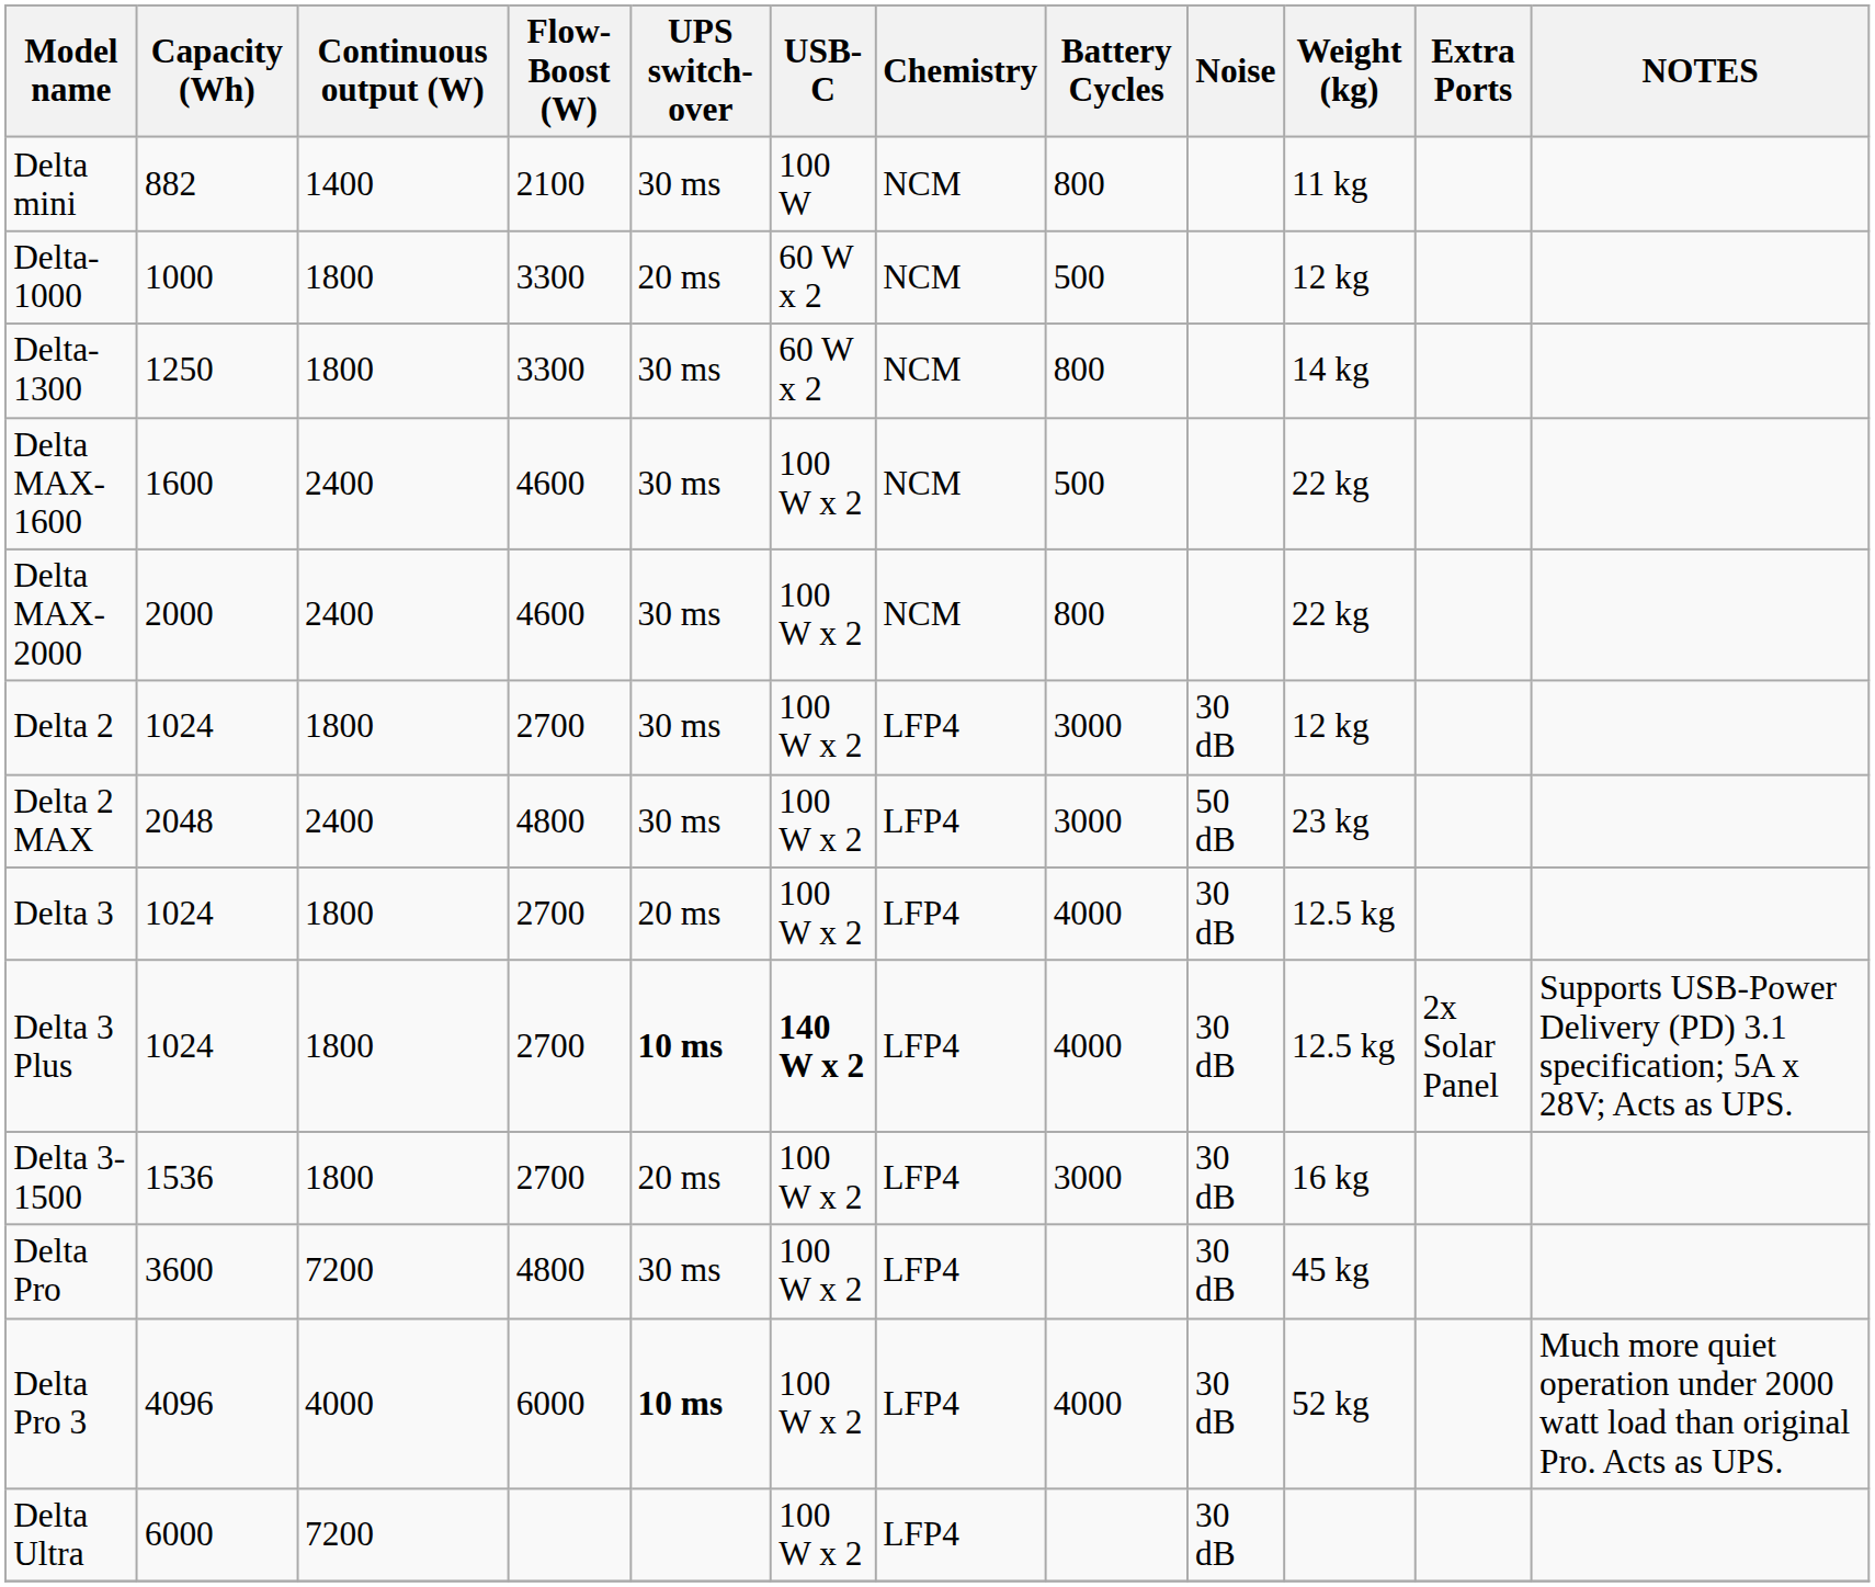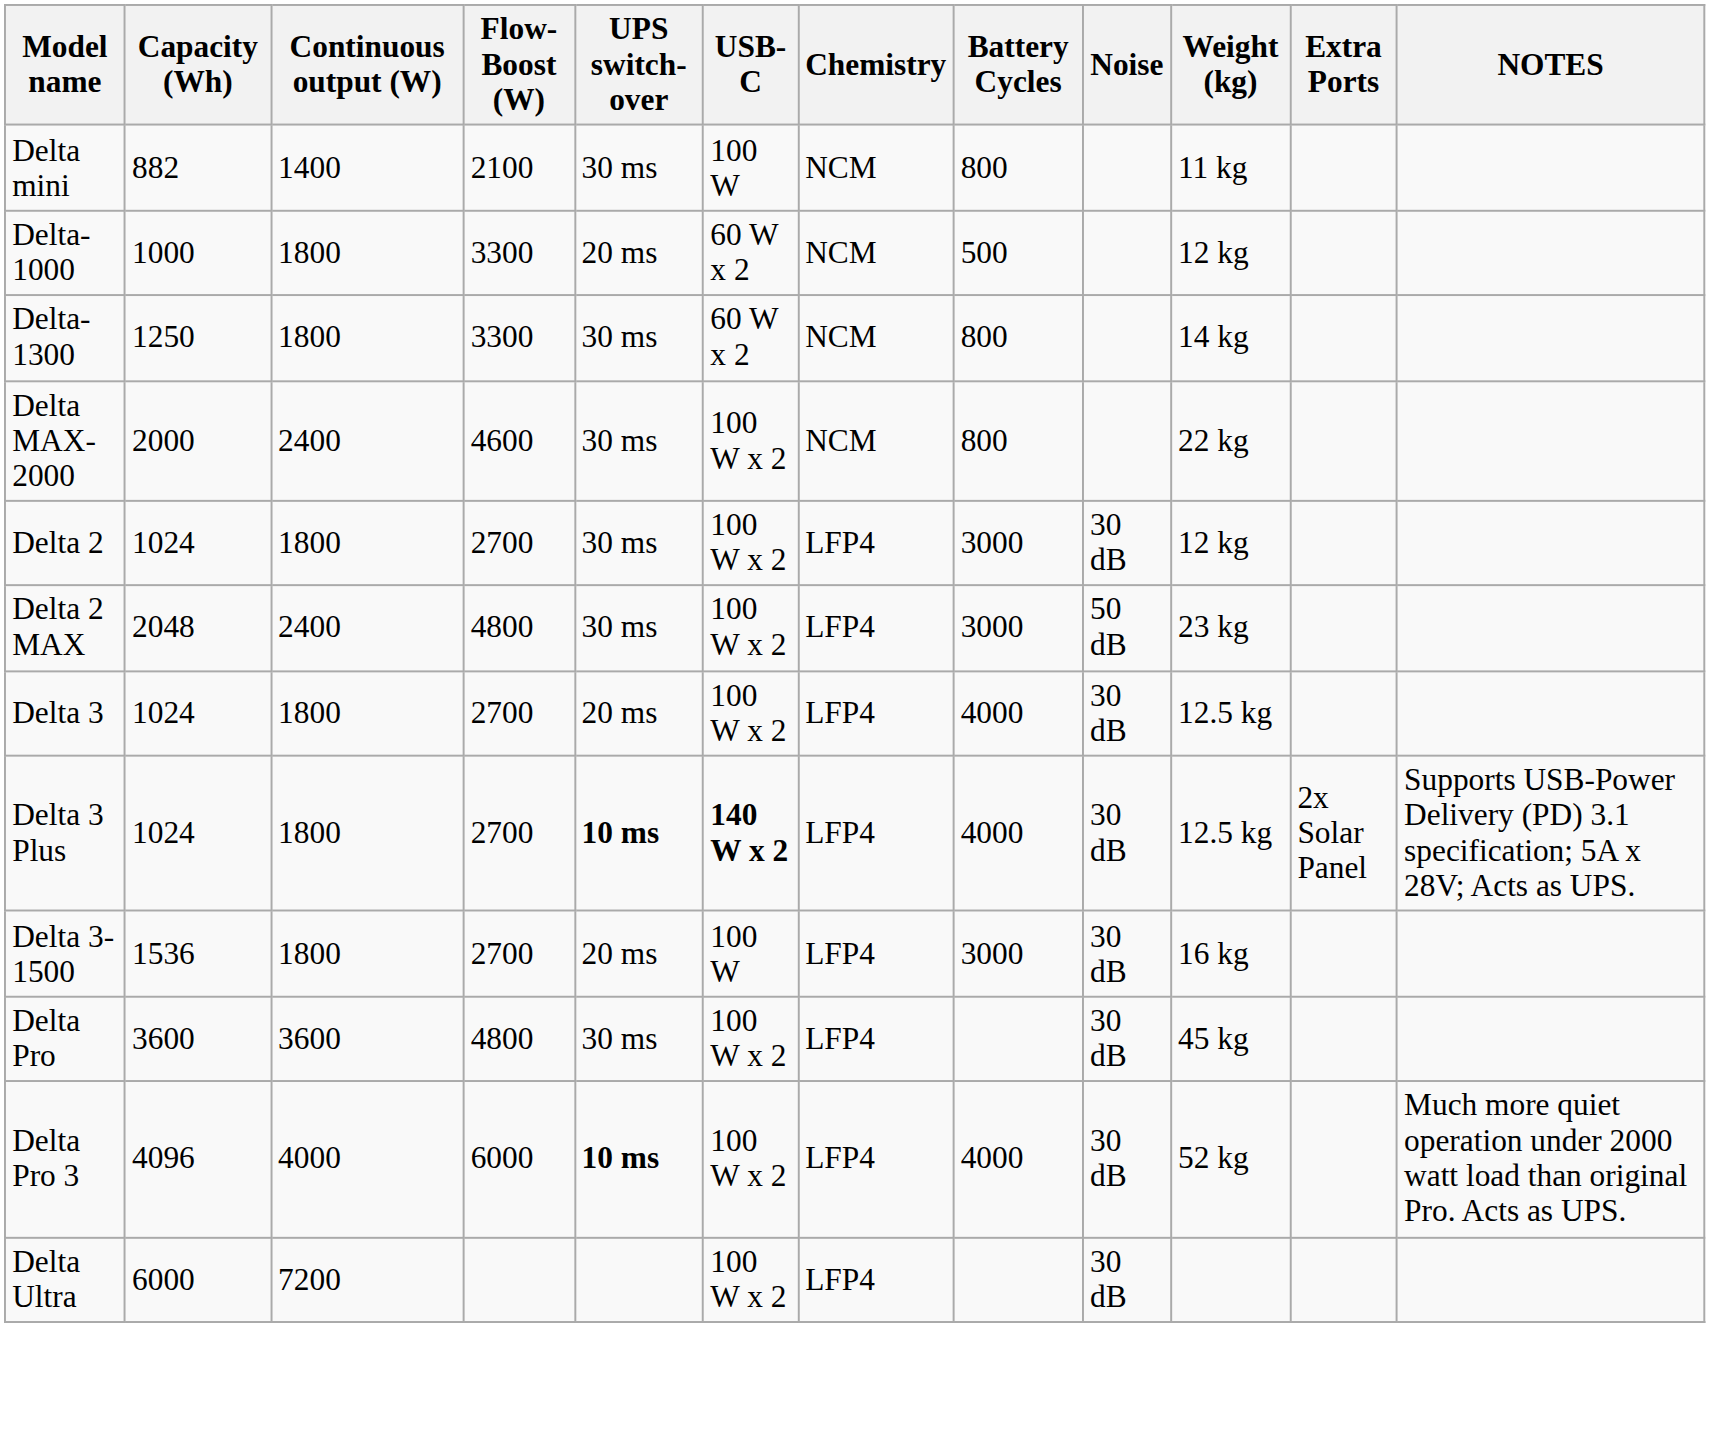 <table class="wikitable sortable">
 <tr>
 <th>Model name</th>
 <th>Capacity (Wh)</th>
 <th>Continuous output (W)</th>
 <th>Flow-Boost (W)</th>
 <th>UPS switch-over</th>
 <th>USB-C</th>
 <th>Chemistry</th>
 <th>Battery Cycles</th>
 <th>Noise</th>
 <th>Weight (kg)</th>
 <th>Extra Ports</th>
 <th>NOTES</th>
 </tr>
 <tr>
 <td>Delta mini</td>
 <td>882</td>
 <td>1400</td>
 <td>2100</td>
 <td>30 ms</td>
 <td>100 W</td>
 <td>NCM</td>
 <td>800</td>
 <td></td>
 <td>11 kg</td>
 <td></td>
 <td></td>
 </tr>
 <tr>
 <td>Delta-1000</td>
 <td>1000</td>
 <td>1800</td>
 <td>3300</td>
 <td>20 ms</td>
 <td>60 W x 2</td>
 <td>NCM</td>
 <td>500</td>
 <td></td>
 <td>12 kg</td>
 <td></td>
 <td></td>
 </tr>
 <tr>
 <td>Delta-1300</td>
 <td>1250</td>
 <td>1800</td>
 <td>3300</td>
 <td>30 ms</td>
 <td>60 W x 2</td>
 <td>NCM</td>
 <td>800</td>
 <td></td>
 <td>14 kg</td>
-<td></td>
-<td></td>
-</tr>
-<tr>
-<td>Delta MAX-1600</td>
-<td>1600</td>
-<td>2400</td>
-<td>4600</td>
-<td>30 ms</td>
-<td>100 W x 2</td>
-<td>NCM</td>
-<td>500</td>
-<td></td>
-<td>22 kg</td>
 <td></td>
 <td></td>
 </tr>
 <tr>
 <td>Delta MAX-2000</td>
 <td>2000</td>
 <td>2400</td>
 <td>4600</td>
 <td>30 ms</td>
 <td>100 W x 2</td>
 <td>NCM</td>
 <td>800</td>
 <td></td>
 <td>22 kg</td>
 <td></td>
 <td></td>
 </tr>
 <tr>
 <td>Delta 2</td>
 <td>1024</td>
 <td>1800</td>
 <td>2700</td>
 <td>30 ms</td>
 <td>100 W x 2</td>
 <td>LFP4</td>
 <td>3000</td>
 <td>30 dB</td>
 <td>12 kg</td>
 <td></td>
 <td></td>
 </tr>
 <tr>
 <td>Delta 2 MAX</td>
 <td>2048</td>
 <td>2400</td>
 <td>4800</td>
 <td>30 ms</td>
 <td>100 W x 2</td>
 <td>LFP4</td>
 <td>3000</td>
 <td>50 dB</td>
 <td>23 kg</td>
 <td></td>
 <td></td>
 </tr>
 <tr>
 <td>Delta 3</td>
 <td>1024</td>
 <td>1800</td>
 <td>2700</td>
 <td>20 ms</td>
 <td>100 W x 2</td>
 <td>LFP4</td>
 <td>4000</td>
 <td>30 dB</td>
 <td>12.5 kg</td>
 <td></td>
 <td></td>
 </tr>
 <tr>
 <td>Delta 3 Plus</td>
 <td>1024</td>
 <td>1800</td>
 <td>2700</td>
 <td><strong>10 ms</strong></td>
 <td><strong>140 W x 2</strong></td>
 <td>LFP4</td>
 <td>4000</td>
 <td>30 dB</td>
 <td>12.5 kg</td>
 <td>2x Solar Panel</td>
 <td>Supports USB-Power Delivery (PD) 3.1 specification; 5A x 28V; Acts as UPS.</td>
 </tr>
 <tr>
 <td>Delta 3-1500</td>
 <td>1536</td>
 <td>1800</td>
 <td>2700</td>
 <td>20 ms</td>
-<td>100 W x 2</td>
+<td>100 W</td>
 <td>LFP4</td>
 <td>3000</td>
 <td>30 dB</td>
 <td>16 kg</td>
 <td></td>
 <td></td>
 </tr>
 <tr>
 <td>Delta Pro</td>
 <td>3600</td>
-<td>7200</td>
+<td>3600</td>
 <td>4800</td>
 <td>30 ms</td>
 <td>100 W x 2</td>
 <td>LFP4</td>
 <td></td>
 <td>30 dB</td>
 <td>45 kg</td>
 <td></td>
 <td></td>
 </tr>
 <tr>
 <td>Delta Pro 3</td>
 <td>4096</td>
 <td>4000</td>
 <td>6000</td>
 <td><strong>10 ms</strong></td>
 <td>100 W x 2</td>
 <td>LFP4</td>
 <td>4000</td>
 <td>30 dB</td>
 <td>52 kg</td>
 <td></td>
 <td>Much more quiet operation under 2000 watt load than original Pro. Acts as UPS.</td>
 </tr>
 <tr>
 <td>Delta Ultra</td>
 <td>6000</td>
 <td>7200</td>
 <td></td>
 <td></td>
 <td>100 W x 2</td>
 <td>LFP4</td>
 <td></td>
 <td>30 dB</td>
 <td></td>
 <td></td>
 <td></td>
 </tr>
 <tr>
 </tr>
 </table>
